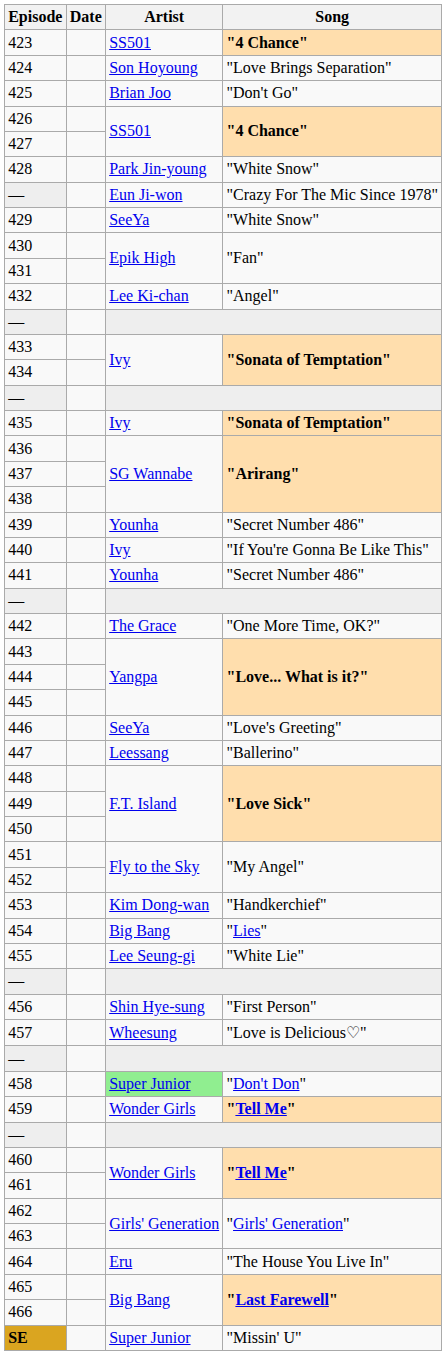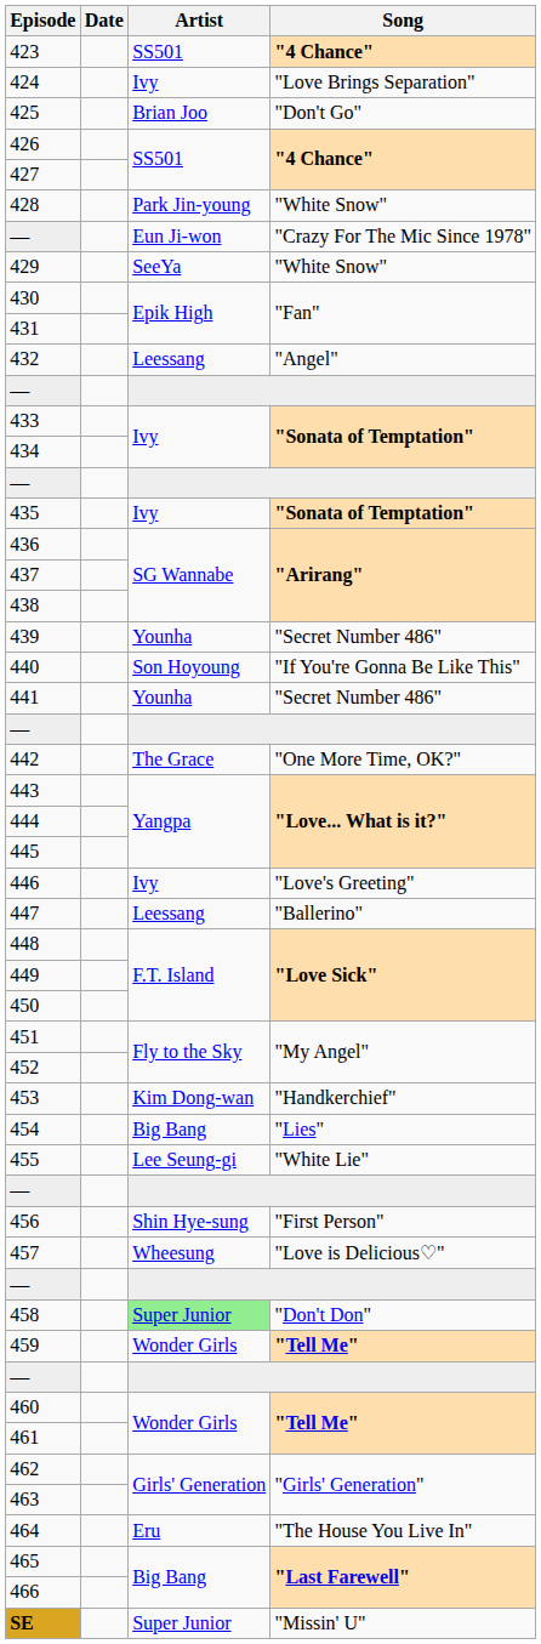 <table class="sortable wikitable">
 <tr>
 <th>Episode</th>
 <th>Date</th>
 <th>Artist</th>
 <th>Song</th>
 </tr>
 <tr>
 <td>423</td>
 <td></td>
 <td><a href='#'>SS501</a></td>
 <td style="font-weight: bold; background: navajowhite;">"4 Chance"</td>
 </tr>
 <tr>
 <td>424</td>
 <td></td>
-<td><a href='#'>Son Hoyoung</a></td>
+<td><a href='#'>Ivy</a></td>
 <td>"Love Brings Separation"</td>
 </tr>
 <tr>
 <td>425</td>
 <td></td>
 <td><a href='#'>Brian Joo</a></td>
 <td>"Don't Go"</td>
 </tr>
 <tr>
 <td>426</td>
 <td></td>
 <td rowspan="2"><a href='#'>SS501</a></td>
 <td rowspan="2" style="font-weight: bold; background: navajowhite;">"4 Chance"</td>
 </tr>
 <tr>
 <td>427</td>
 <td></td>
 </tr>
 <tr>
 <td>428</td>
 <td></td>
 <td><a href='#'>Park Jin-young</a></td>
 <td>"White Snow"</td>
 </tr>
 <tr>
 <td style="background:#eee;">—</td>
 <td></td>
 <td><a href='#'>Eun Ji-won</a> </td>
 <td>"Crazy For The Mic Since 1978"</td>
 </tr>
 <tr>
 <td>429</td>
 <td></td>
 <td><a href='#'>SeeYa</a></td>
 <td>"White Snow"</td>
 </tr>
 <tr>
 <td>430</td>
 <td></td>
 <td rowspan="2"><a href='#'>Epik High</a></td>
 <td rowspan="2">"Fan"</td>
 </tr>
 <tr>
 <td>431</td>
 <td></td>
 </tr>
 <tr>
 <td>432</td>
 <td></td>
-<td><a href='#'>Lee Ki-chan</a></td>
+<td><a href='#'>Leessang</a></td>
 <td>"Angel"</td>
 </tr>
 <tr>
 <td style="background:#eee;">—</td>
 <td></td>
 <td colspan="2" style="background:#eee;"></td>
 </tr>
 <tr>
 <td>433</td>
 <td></td>
 <td rowspan="2"><a href='#'>Ivy</a></td>
 <td rowspan="2" style="font-weight: bold; background: navajowhite;">"Sonata of Temptation"</td>
 </tr>
 <tr>
 <td>434</td>
 <td></td>
 </tr>
 <tr>
 <td style="background:#eee;">—</td>
 <td></td>
 <td colspan="2" style="background:#eee;"></td>
 </tr>
 <tr>
 <td>435</td>
 <td></td>
 <td><a href='#'>Ivy</a></td>
 <td style="font-weight: bold; background: navajowhite;">"Sonata of Temptation"</td>
 </tr>
 <tr>
 <td>436</td>
 <td></td>
 <td rowspan="3"><a href='#'>SG Wannabe</a></td>
 <td rowspan="3" style="font-weight: bold; background: navajowhite;">"Arirang"</td>
 </tr>
 <tr>
 <td>437</td>
 <td></td>
 </tr>
 <tr>
 <td>438</td>
 <td></td>
 </tr>
 <tr>
 <td>439</td>
 <td></td>
 <td><a href='#'>Younha</a></td>
 <td>"Secret Number 486"</td>
 </tr>
 <tr>
 <td>440</td>
 <td></td>
-<td><a href='#'>Ivy</a></td>
+<td><a href='#'>Son Hoyoung</a></td>
 <td>"If You're Gonna Be Like This"</td>
 </tr>
 <tr>
 <td>441</td>
 <td></td>
 <td><a href='#'>Younha</a></td>
 <td>"Secret Number 486"</td>
 </tr>
 <tr>
 <td style="background:#eee;">—</td>
 <td></td>
 <td colspan="2" style="background:#eee;"></td>
 </tr>
 <tr>
 <td>442</td>
 <td></td>
 <td><a href='#'>The Grace</a></td>
 <td>"One More Time, OK?"</td>
 </tr>
 <tr>
 <td>443</td>
 <td></td>
 <td rowspan="3"><a href='#'>Yangpa</a></td>
 <td rowspan="3" style="font-weight: bold; background: navajowhite;">"Love... What is it?"</td>
 </tr>
 <tr>
 <td>444</td>
 <td></td>
 </tr>
 <tr>
 <td>445</td>
 <td></td>
 </tr>
 <tr>
 <td>446</td>
 <td></td>
-<td><a href='#'>SeeYa</a></td>
+<td><a href='#'>Ivy</a></td>
 <td>"Love's Greeting"</td>
 </tr>
 <tr>
 <td>447</td>
 <td></td>
 <td><a href='#'>Leessang</a></td>
 <td>"Ballerino"</td>
 </tr>
 <tr>
 <td>448</td>
 <td></td>
 <td rowspan="3"><a href='#'>F.T. Island</a></td>
 <td rowspan="3" style="font-weight: bold; background: navajowhite;">"Love Sick"</td>
 </tr>
 <tr>
 <td>449</td>
 <td></td>
 </tr>
 <tr>
 <td>450</td>
 <td></td>
 </tr>
 <tr>
 <td>451</td>
 <td></td>
 <td rowspan="2"><a href='#'>Fly to the Sky</a></td>
 <td rowspan="2">"My Angel"</td>
 </tr>
 <tr>
 <td>452</td>
 <td></td>
 </tr>
 <tr>
 <td>453</td>
 <td></td>
 <td><a href='#'>Kim Dong-wan</a></td>
 <td>"Handkerchief"</td>
 </tr>
 <tr>
 <td>454</td>
 <td></td>
 <td><a href='#'>Big Bang</a></td>
 <td>"<a href='#'>Lies</a>"</td>
 </tr>
 <tr>
 <td>455</td>
 <td></td>
 <td><a href='#'>Lee Seung-gi</a></td>
 <td>"White Lie"</td>
 </tr>
 <tr>
 <td style="background:#eee;">—</td>
 <td></td>
 <td colspan="2" style="background:#eee;"></td>
 </tr>
 <tr>
 <td>456</td>
 <td></td>
 <td><a href='#'>Shin Hye-sung</a></td>
 <td>"First Person"</td>
 </tr>
 <tr>
 <td>457</td>
 <td></td>
 <td><a href='#'>Wheesung</a></td>
 <td>"Love is Delicious♡"</td>
 </tr>
 <tr>
 <td style="background:#eee;">—</td>
 <td></td>
 <td colspan="2" style="background:#eee;"></td>
 </tr>
 <tr>
 <td>458</td>
 <td></td>
 <td style="background: lightgreen;"><a href='#'>Super Junior</a></td>
 <td>"<a href='#'>Don't Don</a>"</td>
 </tr>
 <tr>
 <td>459</td>
 <td></td>
 <td><a href='#'>Wonder Girls</a></td>
 <td style="font-weight: bold; background: navajowhite;">"<a href='#'>Tell Me</a>"</td>
 </tr>
 <tr>
 <td style="background:#eee;">—</td>
 <td></td>
 <td colspan="2" style="background:#eee;"></td>
 </tr>
 <tr>
 <td>460</td>
 <td></td>
 <td rowspan="2"><a href='#'>Wonder Girls</a></td>
 <td rowspan="2" style="font-weight: bold; background: navajowhite;">"<a href='#'>Tell Me</a>"</td>
 </tr>
 <tr>
 <td>461</td>
 <td></td>
 </tr>
 <tr>
 <td>462</td>
 <td></td>
 <td rowspan="2"><a href='#'>Girls' Generation</a></td>
 <td rowspan="2">"<a href='#'>Girls' Generation</a>"</td>
 </tr>
 <tr>
 <td>463</td>
 <td></td>
 </tr>
 <tr>
 <td>464</td>
 <td></td>
 <td><a href='#'>Eru</a></td>
 <td>"The House You Live In"</td>
 </tr>
 <tr>
 <td>465</td>
 <td></td>
 <td rowspan="2"><a href='#'>Big Bang</a></td>
 <td rowspan="2" style="font-weight: bold; background: navajowhite;">"<a href='#'>Last Farewell</a>"</td>
 </tr>
 <tr>
 <td>466</td>
 <td></td>
 </tr>
 <tr>
 <td style="font-weight: bold; background:#daa520;">SE</td>
 <td></td>
 <td><a href='#'>Super Junior</a></td>
 <td>"Missin' U" </td>
 </tr>
 </table>
